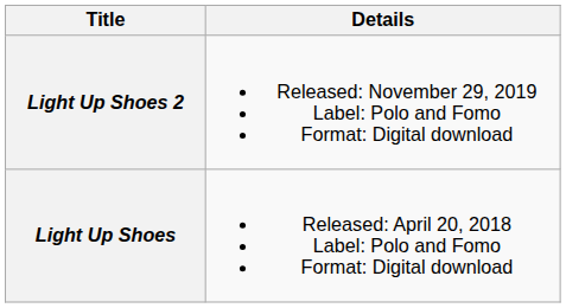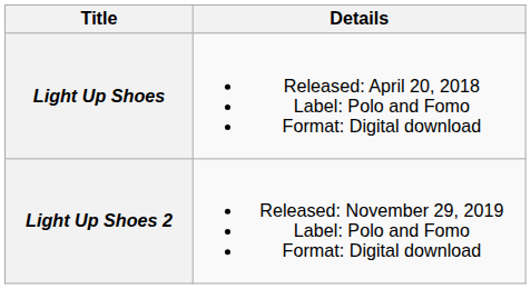 <table class="wikitable plainrowheaders" style="text-align:center;">
 <tr>
 <th scope="col" style="width:10em;">Title</th>
 <th scope="col" style="width:18em;">Details</th>
 </tr>
 <tr>
+<th scope="row"><em>Light Up Shoes</em></th>
+<td><br><ul><li>Released: April 20, 2018</li><li>Label: Polo and Fomo</li><li>Format: Digital download</li></ul></td>
+</tr>
+<tr>
 <th scope="row"><em>Light Up Shoes 2</em></th>
 <td><br><ul><li>Released: November 29, 2019</li><li>Label: Polo and Fomo</li><li>Format: Digital download</li></ul></td>
 </tr>
-<tr>
-<th scope="row"><em>Light Up Shoes</em></th>
-<td><br><ul><li>Released: April 20, 2018</li><li>Label: Polo and Fomo</li><li>Format: Digital download</li></ul></td>
-</tr>
 </table>
